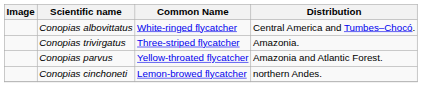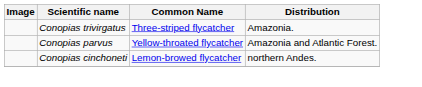 <table class="wikitable">
 <tr>
 <th>Image</th>
 <th>Scientific name</th>
 <th>Common Name</th>
 <th>Distribution</th>
-</tr>
-<tr>
-<td></td>
-<td><em>Conopias albovittatus</em></td>
-<td><a href='#'>White-ringed flycatcher</a></td>
-<td>Central America and <a href='#'>Tumbes–Chocó</a>.</td>
 </tr>
 <tr>
 <td></td>
 <td><em>Conopias trivirgatus</em></td>
 <td><a href='#'>Three-striped flycatcher</a></td>
 <td>Amazonia.</td>
 </tr>
 <tr>
 <td></td>
 <td><em>Conopias parvus</em></td>
 <td><a href='#'>Yellow-throated flycatcher</a></td>
 <td>Amazonia and Atlantic Forest.</td>
 </tr>
 <tr>
 <td></td>
 <td><em>Conopias cinchoneti</em></td>
 <td><a href='#'>Lemon-browed flycatcher</a></td>
 <td>northern Andes.</td>
 </tr>
 <tr>
 </tr>
 </table>
